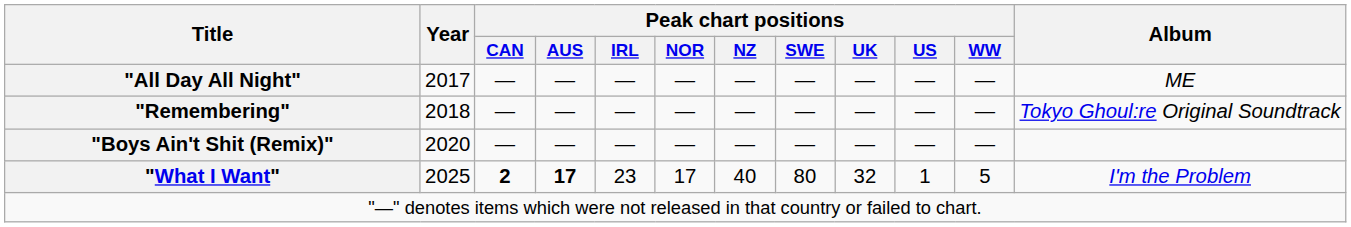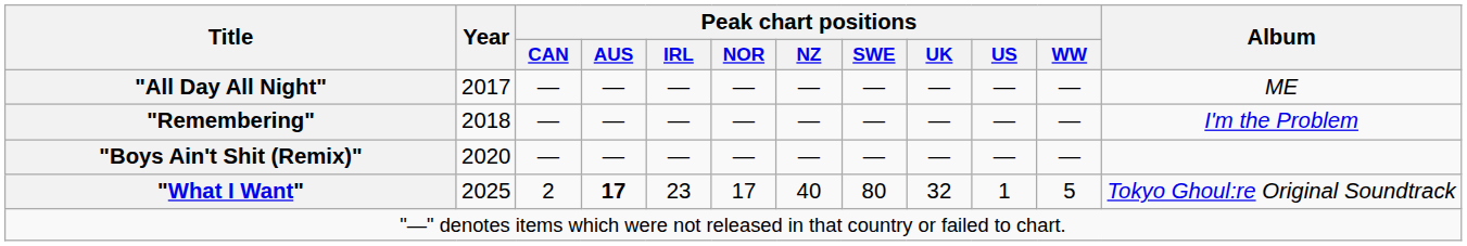 <table class="wikitable plainrowheaders" style="text-align:center;">
 <tr>
 <th scope="col" rowspan="2" style="width:20em;">Title</th>
 <th scope="col" rowspan="2" style="width:1em;">Year</th>
 <th scope="col" colspan="9">Peak chart positions</th>
 <th scope="col" rowspan="2">Album</th>
 </tr>
 <tr>
 <th scope="col" style="width:3em;font-size:85%;"><a href='#'>CAN</a><br></th>
 <th scope="col" style="width:3em;font-size:85%;"><a href='#'>AUS</a><br></th>
 <th scope="col" style="width:3em;font-size:85%;"><a href='#'>IRL</a><br></th>
 <th scope="col" style="width:3em;font-size:85%;"><a href='#'>NOR</a><br></th>
 <th scope="col" style="width:3em;font-size:85%;"><a href='#'>NZ</a><br></th>
 <th scope="col" style="width:3em;font-size:85%;"><a href='#'>SWE</a><br></th>
 <th scope="col" style="width:3em;font-size:85%;"><a href='#'>UK</a><br></th>
 <th scope="col" style="width:3em;font-size:85%;"><a href='#'>US</a><br></th>
 <th scope="col" style="width:3em;font-size:85%;"><a href='#'>WW</a><br></th>
 </tr>
 <tr>
 <th scope="row">"All Day All Night"<br></th>
 <td>2017</td>
 <td>—</td>
 <td>—</td>
 <td>—</td>
 <td>—</td>
 <td>—</td>
 <td>—</td>
 <td>—</td>
 <td>—</td>
 <td>—</td>
 <td><em>ME</em></td>
 </tr>
 <tr>
 <th scope="row">"Remembering"<br></th>
 <td>2018</td>
 <td>—</td>
 <td>—</td>
 <td>—</td>
 <td>—</td>
 <td>—</td>
 <td>—</td>
 <td>—</td>
 <td>—</td>
 <td>—</td>
-<td><em><a href='#'>Tokyo Ghoul:re</a> Original Soundtrack</em></td>
+<td><em><a href='#'>I'm the Problem</a></em></td>
 </tr>
 <tr>
 <th scope="row">"Boys Ain't Shit (Remix)"<br></th>
 <td>2020</td>
 <td>—</td>
 <td>—</td>
 <td>—</td>
 <td>—</td>
 <td>—</td>
 <td>—</td>
 <td>—</td>
 <td>—</td>
 <td>—</td>
 <td></td>
 </tr>
 <tr>
 <th scope="row">"<a href='#'>What I Want</a>"<br></th>
 <td>2025</td>
-<td><strong>2</strong></td>
+<td>2</td>
 <td><strong>17<br></strong></td>
 <td>23<br></td>
 <td>17<br></td>
 <td>40<br></td>
 <td>80</td>
 <td>32</td>
 <td>1</td>
 <td>5</td>
-<td><em><a href='#'>I'm the Problem</a></em></td>
+<td><em><a href='#'>Tokyo Ghoul:re</a> Original Soundtrack</em></td>
 </tr>
 <tr>
 <td colspan="15" style="font-size:90%;">"—" denotes items which were not released in that country or failed to chart.</td>
 </tr>
 </table>
